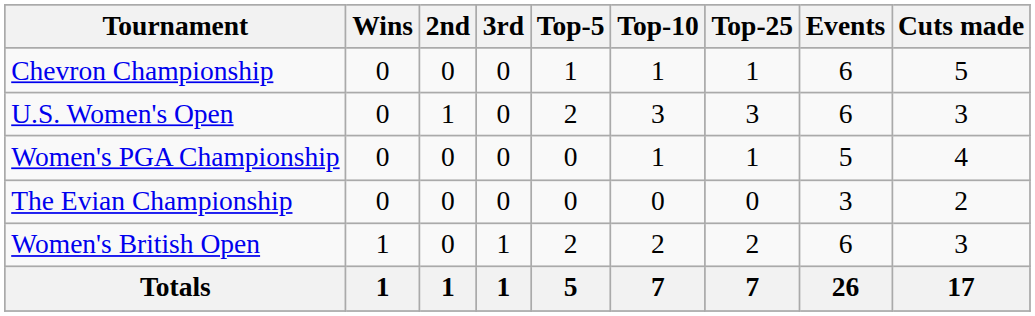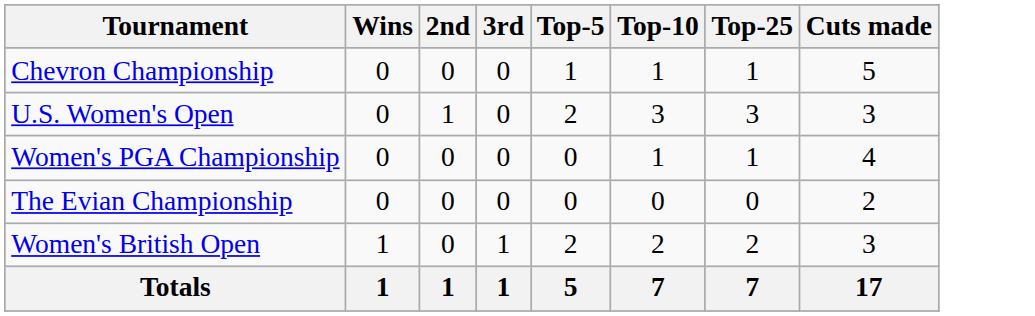 <table class=wikitable style=text-align:center>
 <tr>
 <th>Tournament</th>
 <th>Wins</th>
 <th>2nd</th>
 <th>3rd</th>
 <th>Top-5</th>
 <th>Top-10</th>
 <th>Top-25</th>
-<th>Events</th>
 <th>Cuts made</th>
 </tr>
 <tr>
 <td align=left><a href='#'>Chevron Championship</a></td>
 <td>0</td>
 <td>0</td>
 <td>0</td>
 <td>1</td>
 <td>1</td>
 <td>1</td>
-<td>6</td>
 <td>5</td>
 </tr>
 <tr>
 <td align=left><a href='#'>U.S. Women's Open</a></td>
 <td>0</td>
 <td>1</td>
 <td>0</td>
 <td>2</td>
 <td>3</td>
 <td>3</td>
-<td>6</td>
 <td>3</td>
 </tr>
 <tr>
 <td align=left><a href='#'>Women's PGA Championship</a></td>
 <td>0</td>
 <td>0</td>
 <td>0</td>
 <td>0</td>
 <td>1</td>
 <td>1</td>
-<td>5</td>
 <td>4 </td>
 </tr>
 <tr>
 <td align=left><a href='#'>The Evian Championship</a></td>
 <td>0</td>
 <td>0</td>
 <td>0</td>
 <td>0</td>
 <td>0</td>
 <td>0</td>
-<td>3</td>
 <td>2</td>
 </tr>
 <tr>
 <td align=left><a href='#'>Women's British Open</a></td>
 <td>1</td>
 <td>0</td>
 <td>1</td>
 <td>2</td>
 <td>2</td>
 <td>2</td>
-<td>6</td>
 <td>3</td>
 </tr>
 <tr>
 <th>Totals</th>
 <th>1</th>
 <th>1</th>
 <th>1</th>
 <th>5</th>
 <th>7</th>
 <th>7</th>
-<th>26</th>
 <th>17</th>
 </tr>
 </table>
